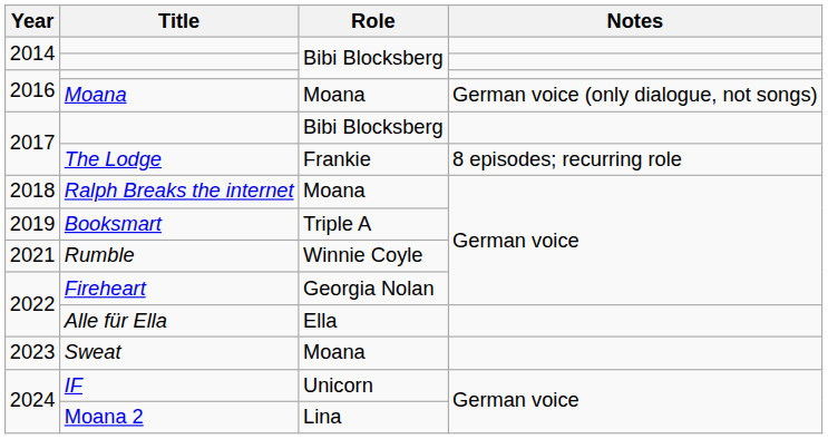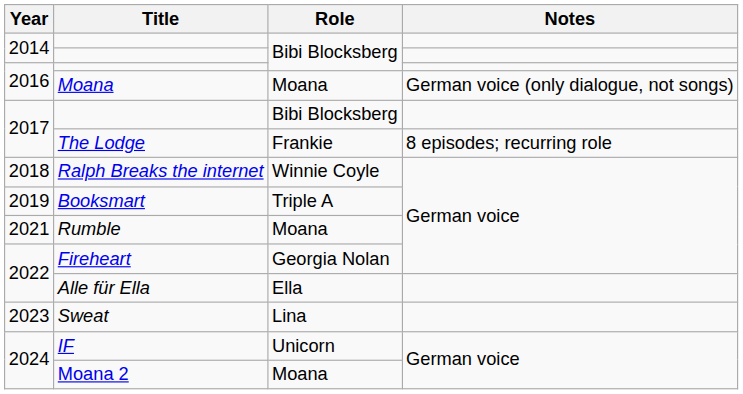 <table class="wikitable">
 <tr>
 <th>Year</th>
 <th>Title</th>
 <th>Role</th>
 <th>Notes</th>
 </tr>
 <tr>
 <td rowspan=2>2014</td>
 <td><em></em></td>
 <td rowspan="3">Bibi Blocksberg</td>
 <td></td>
 </tr>
 <tr>
 <td><em></em></td>
 <td></td>
 </tr>
 <tr>
 <td rowspan=2>2016</td>
 <td><em></em></td>
 <td></td>
 </tr>
 <tr>
 <td><a href='#'><em>Moana</em></a></td>
 <td>Moana</td>
 <td>German voice (only dialogue, not songs)</td>
 </tr>
 <tr>
 <td rowspan=2>2017</td>
 <td><em></em></td>
 <td>Bibi Blocksberg</td>
 <td></td>
 </tr>
 <tr>
 <td><a href='#'><em>The Lodge</em></a></td>
 <td>Frankie</td>
 <td>8 episodes; recurring role</td>
 </tr>
 <tr>
 <td>2018</td>
 <td><em><a href='#'>Ralph Breaks the internet</a></em></td>
-<td>Moana</td>
+<td>Winnie Coyle</td>
 <td rowspan="4">German voice</td>
 </tr>
 <tr>
 <td>2019</td>
 <td><em><a href='#'>Booksmart</a></em></td>
 <td>Triple A</td>
 </tr>
 <tr>
 <td>2021</td>
 <td><em>Rumble</em></td>
-<td>Winnie Coyle</td>
+<td>Moana</td>
 </tr>
 <tr>
 <td rowspan="2">2022</td>
 <td><em><a href='#'>Fireheart</a></em></td>
 <td>Georgia Nolan</td>
 </tr>
 <tr>
 <td><em>Alle für Ella</em></td>
 <td>Ella</td>
 <td></td>
 </tr>
 <tr>
 <td>2023</td>
 <td><em>Sweat</em></td>
-<td>Moana</td>
+<td>Lina</td>
 <td></td>
 </tr>
 <tr>
 <td rowspan="2">2024</td>
 <td><em><a href='#'>IF</a></em></td>
 <td>Unicorn</td>
 <td rowspan="2">German voice</td>
 </tr>
 <tr>
 <td><a href='#'>Moana 2</a></td>
-<td>Lina</td>
+<td>Moana</td>
 </tr>
 </table>
